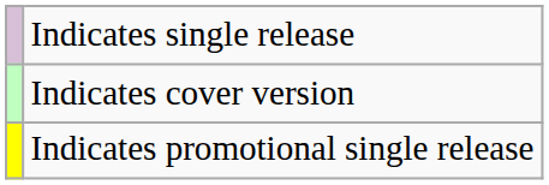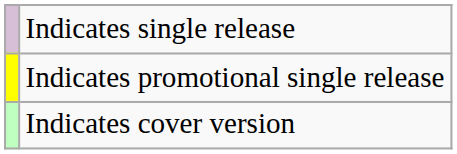 <table class="wikitable" style="font-size:90%;">
 <tr>
 <td style="background-color:#D8BFD8"></td>
 <td>Indicates single release</td>
 </tr>
 <tr>
+<td style="background-color:#ffff00"></td>
+<td>Indicates promotional single release</td>
+</tr>
+<tr>
 <td style="background-color:#bfffc0"></td>
 <td>Indicates cover version</td>
 </tr>
-<tr>
-<td style="background-color:#ffff00"></td>
-<td>Indicates promotional single release</td>
-</tr>
 </table>
